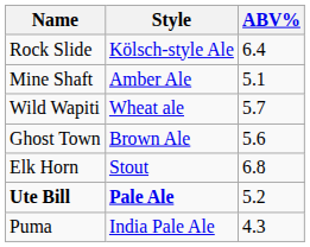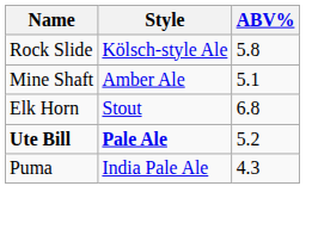 <table class="wikitable sortable">
 <tr>
 <th scope="col">Name</th>
 <th scope="col">Style</th>
 <th scope="col"><a href='#'>ABV%</a></th>
 </tr>
 <tr>
 <td>Rock Slide</td>
 <td><a href='#'>Kölsch-style Ale</a></td>
-<td>6.4</td>
+<td>5.8</td>
 </tr>
 <tr>
 <td>Mine Shaft</td>
 <td><a href='#'>Amber Ale</a></td>
 <td>5.1</td>
-</tr>
-<tr>
-<td>Wild Wapiti</td>
-<td><a href='#'>Wheat ale</a></td>
-<td>5.7</td>
-</tr>
-<tr>
-<td>Ghost Town</td>
-<td><a href='#'>Brown Ale</a></td>
-<td>5.6</td>
 </tr>
 <tr>
 <td>Elk Horn</td>
 <td><a href='#'>Stout</a></td>
 <td>6.8</td>
 </tr>
 <tr>
 <td><strong>Ute Bill</strong></td>
 <td><strong><a href='#'>Pale Ale</a></strong></td>
 <td>5.2</td>
 </tr>
 <tr>
 <td>Puma</td>
 <td><a href='#'>India Pale Ale</a></td>
 <td>4.3</td>
 </tr>
 </table>
